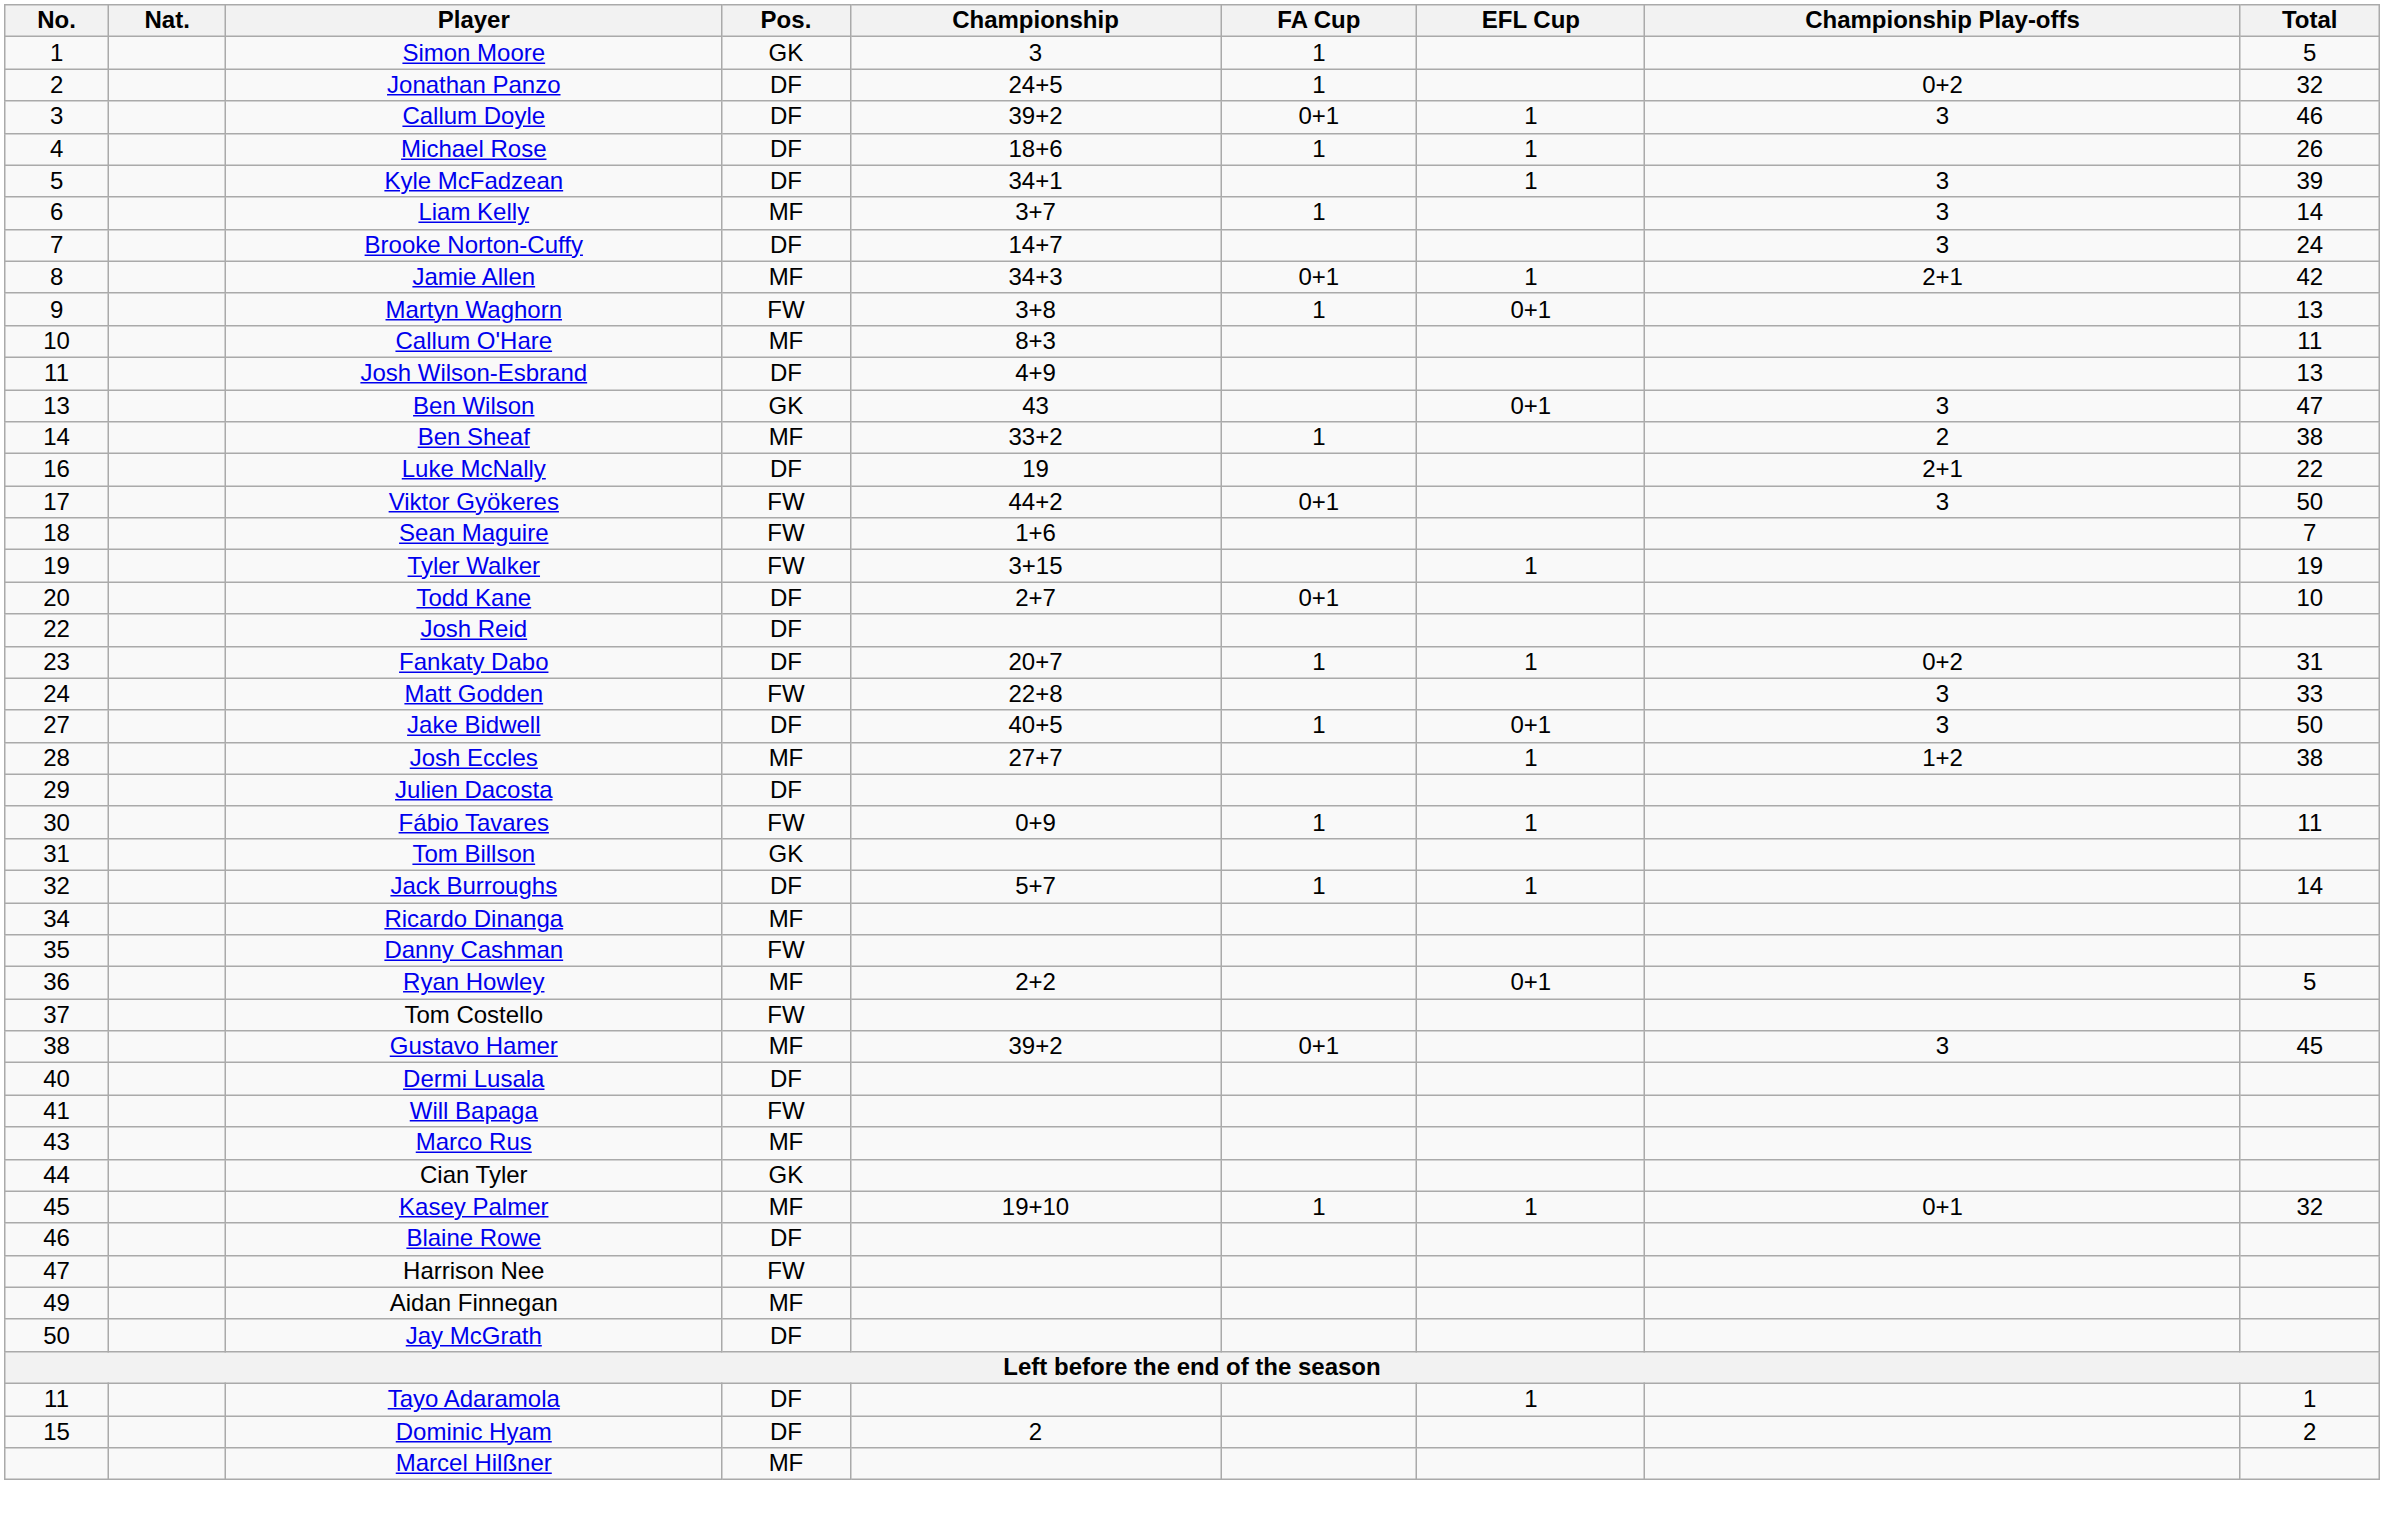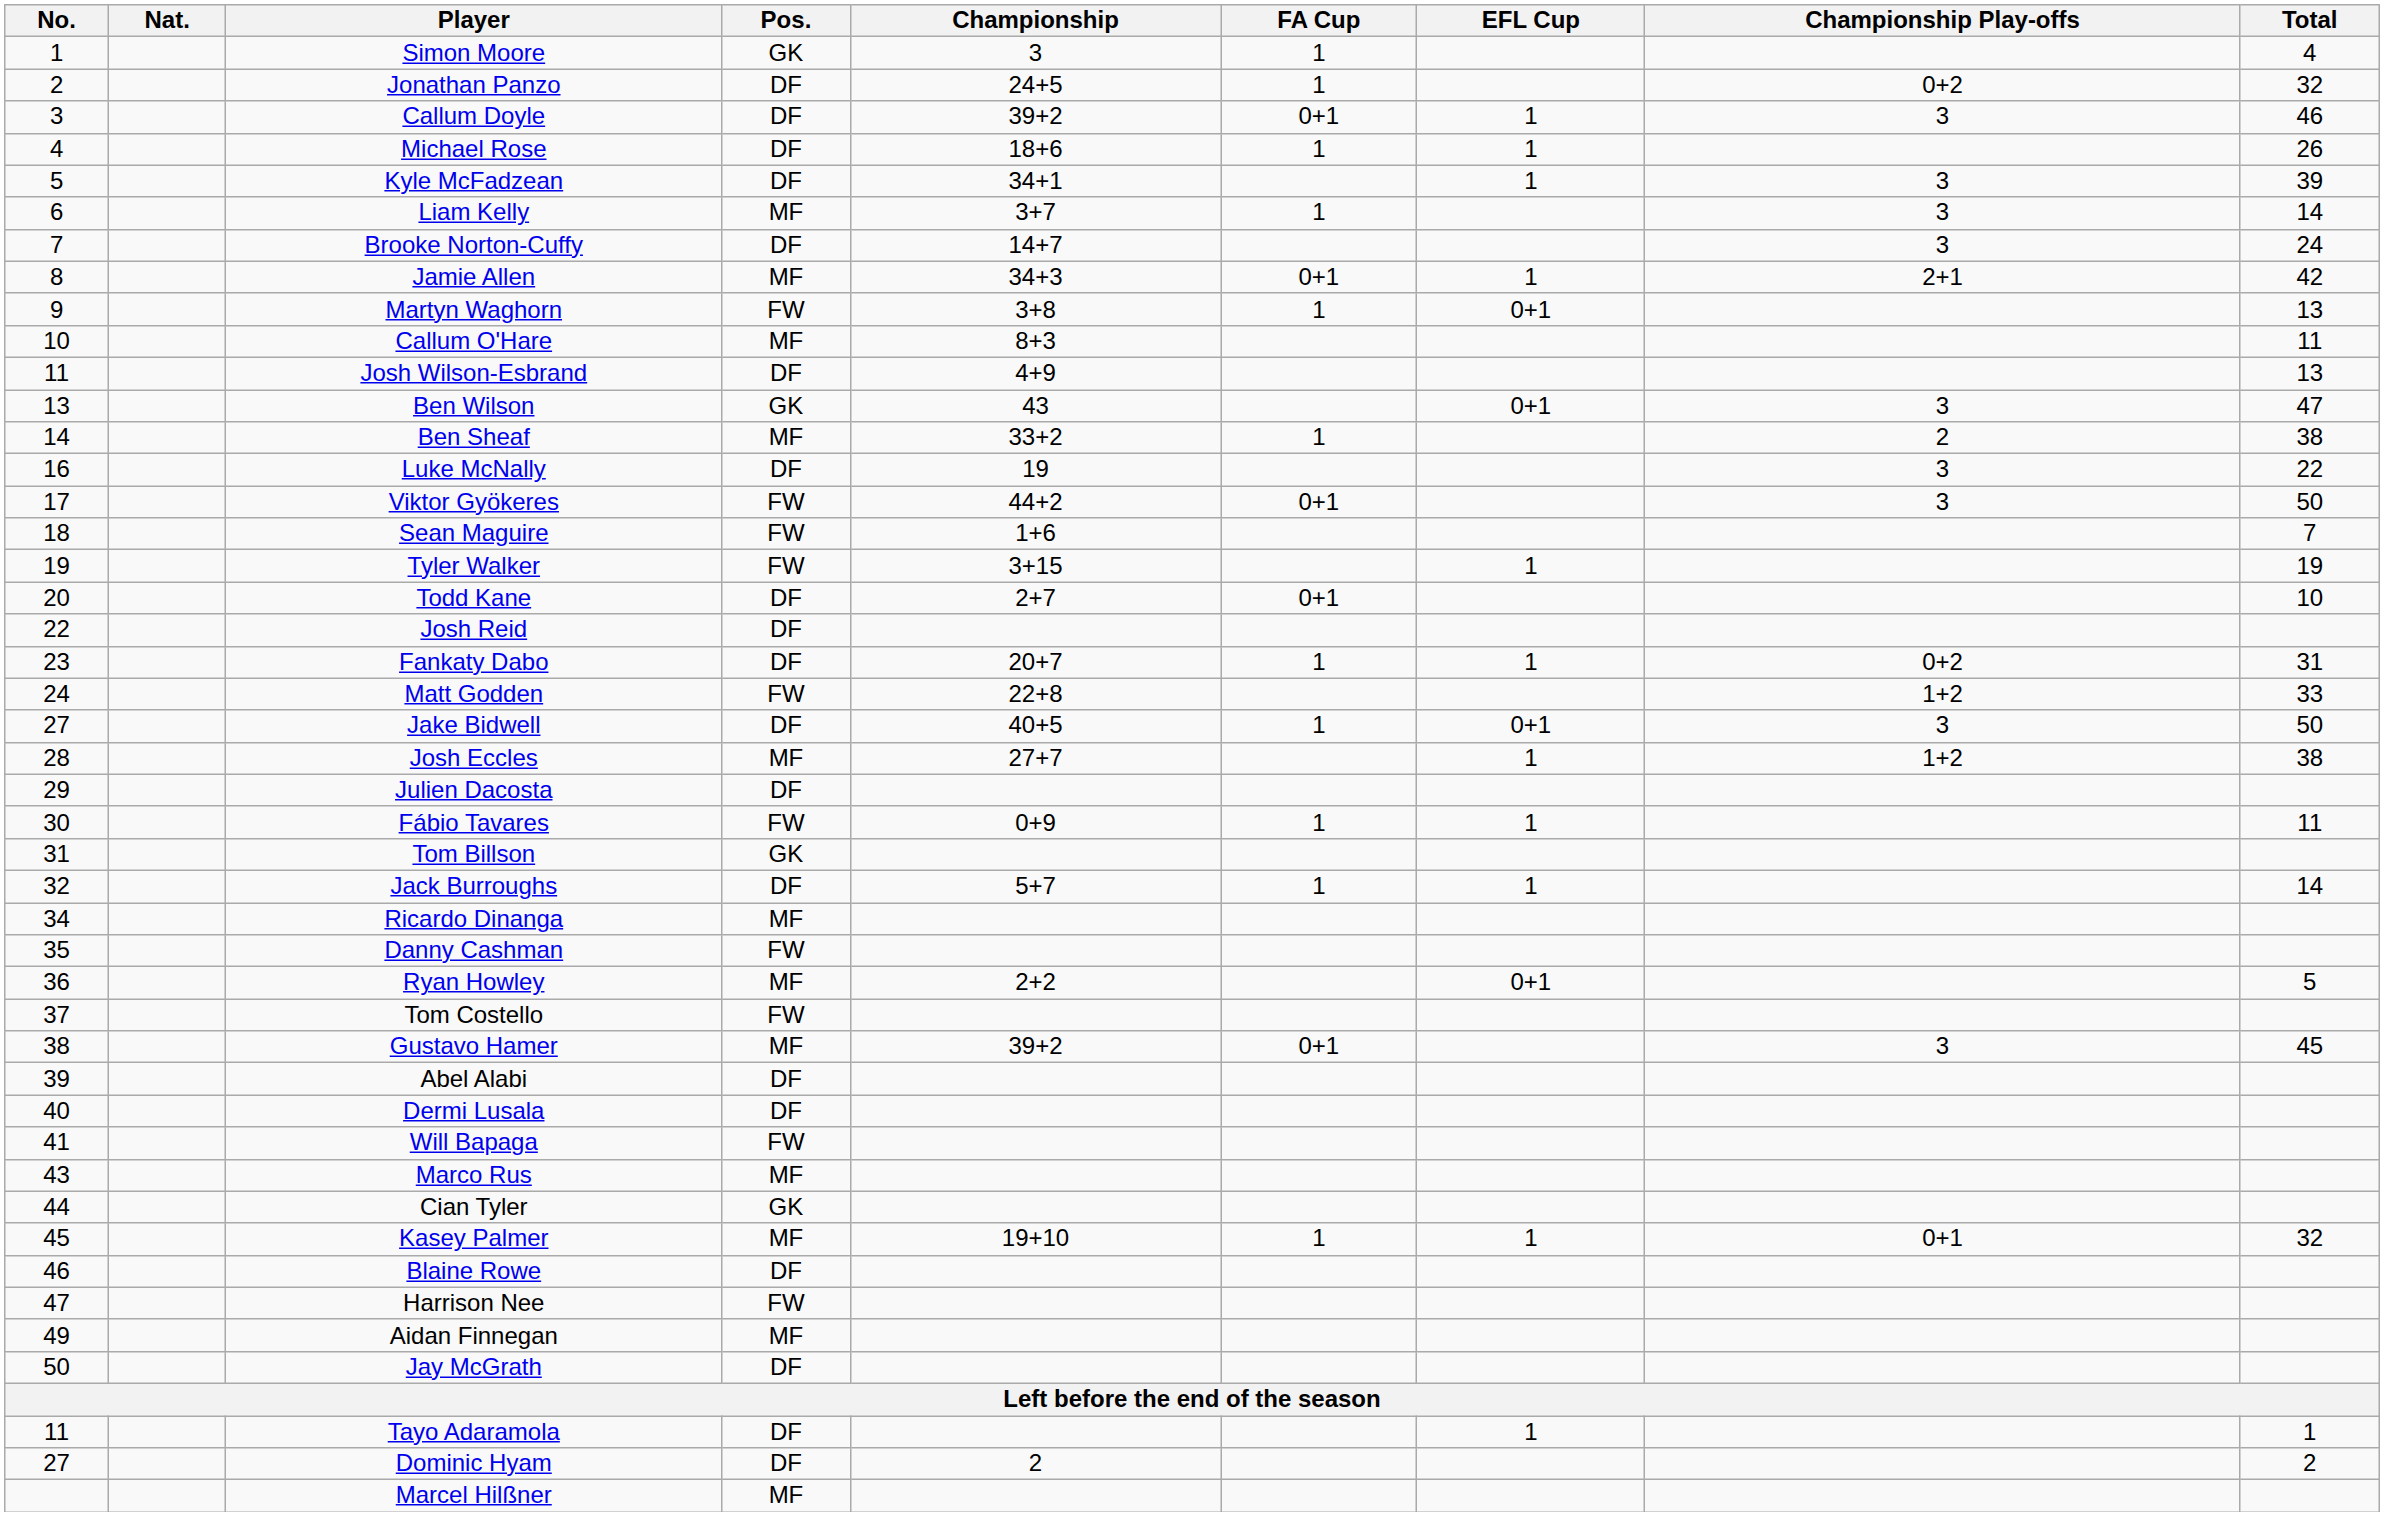 <table class="wikitable sortable alternance" style="font-size:100%; text-align:center; line-height:14px; width:100%;">
 <tr>
 <th>No.</th>
 <th>Nat.</th>
 <th>Player</th>
 <th>Pos.</th>
 <th>Championship</th>
 <th>FA Cup</th>
 <th>EFL Cup</th>
 <th>Championship Play-offs</th>
 <th>Total</th>
 </tr>
 <tr>
 <td>1</td>
 <td></td>
 <td><a href='#'>Simon Moore</a></td>
 <td>GK</td>
 <td>3</td>
 <td>1</td>
 <td></td>
 <td></td>
-<td>5</td>
+<td>4</td>
 </tr>
 <tr>
 <td>2</td>
 <td></td>
 <td><a href='#'>Jonathan Panzo</a></td>
 <td>DF</td>
 <td>24+5</td>
 <td>1</td>
 <td></td>
 <td>0+2</td>
 <td>32</td>
 </tr>
 <tr>
 <td>3</td>
 <td></td>
 <td><a href='#'>Callum Doyle</a></td>
 <td>DF</td>
 <td>39+2</td>
 <td>0+1</td>
 <td>1</td>
 <td>3</td>
 <td>46</td>
 </tr>
 <tr>
 <td>4</td>
 <td></td>
 <td><a href='#'>Michael Rose</a></td>
 <td>DF</td>
 <td>18+6</td>
 <td>1</td>
 <td>1</td>
 <td></td>
 <td>26</td>
 </tr>
 <tr>
 <td>5</td>
 <td></td>
 <td><a href='#'>Kyle McFadzean</a></td>
 <td>DF</td>
 <td>34+1</td>
 <td></td>
 <td>1</td>
 <td>3</td>
 <td>39</td>
 </tr>
 <tr>
 <td>6</td>
 <td></td>
 <td><a href='#'>Liam Kelly</a></td>
 <td>MF</td>
 <td>3+7</td>
 <td>1</td>
 <td></td>
 <td>3</td>
 <td>14</td>
 </tr>
 <tr>
 <td>7</td>
 <td></td>
 <td><a href='#'>Brooke Norton-Cuffy</a></td>
 <td>DF</td>
 <td>14+7</td>
 <td></td>
 <td></td>
 <td>3</td>
 <td>24</td>
 </tr>
 <tr>
 <td>8</td>
 <td></td>
 <td><a href='#'>Jamie Allen</a></td>
 <td>MF</td>
 <td>34+3</td>
 <td>0+1</td>
 <td>1</td>
 <td>2+1</td>
 <td>42</td>
 </tr>
 <tr>
 <td>9</td>
 <td></td>
 <td><a href='#'>Martyn Waghorn</a></td>
 <td>FW</td>
 <td>3+8</td>
 <td>1</td>
 <td>0+1</td>
 <td></td>
 <td>13</td>
 </tr>
 <tr>
 <td>10</td>
 <td></td>
 <td><a href='#'>Callum O'Hare</a></td>
 <td>MF</td>
 <td>8+3</td>
 <td></td>
 <td></td>
 <td></td>
 <td>11</td>
 </tr>
 <tr>
 <td>11</td>
 <td></td>
 <td><a href='#'>Josh Wilson-Esbrand</a></td>
 <td>DF</td>
 <td>4+9</td>
 <td></td>
 <td></td>
 <td></td>
 <td>13</td>
 </tr>
 <tr>
 <td>13</td>
 <td></td>
 <td><a href='#'>Ben Wilson</a></td>
 <td>GK</td>
 <td>43</td>
 <td></td>
 <td>0+1</td>
 <td>3</td>
 <td>47</td>
 </tr>
 <tr>
 <td>14</td>
 <td></td>
 <td><a href='#'>Ben Sheaf</a></td>
 <td>MF</td>
 <td>33+2</td>
 <td>1</td>
 <td></td>
 <td>2</td>
 <td>38</td>
 </tr>
 <tr>
 <td>16</td>
 <td></td>
 <td><a href='#'>Luke McNally</a></td>
 <td>DF</td>
 <td>19</td>
 <td></td>
 <td></td>
-<td>2+1</td>
+<td>3</td>
 <td>22</td>
 </tr>
 <tr>
 <td>17</td>
 <td></td>
 <td><a href='#'>Viktor Gyökeres</a></td>
 <td>FW</td>
 <td>44+2</td>
 <td>0+1</td>
 <td></td>
 <td>3</td>
 <td>50</td>
 </tr>
 <tr>
 <td>18</td>
 <td></td>
 <td><a href='#'>Sean Maguire</a></td>
 <td>FW</td>
 <td>1+6</td>
 <td></td>
 <td></td>
 <td></td>
 <td>7</td>
 </tr>
 <tr>
 <td>19</td>
 <td></td>
 <td><a href='#'>Tyler Walker</a></td>
 <td>FW</td>
 <td>3+15</td>
 <td></td>
 <td>1</td>
 <td></td>
 <td>19</td>
 </tr>
 <tr>
 <td>20</td>
 <td></td>
 <td><a href='#'>Todd Kane</a></td>
 <td>DF</td>
 <td>2+7</td>
 <td>0+1</td>
 <td></td>
 <td></td>
 <td>10</td>
 </tr>
 <tr>
 <td>22</td>
 <td></td>
 <td><a href='#'>Josh Reid</a></td>
 <td>DF</td>
 <td></td>
 <td></td>
 <td></td>
 <td></td>
 <td></td>
 </tr>
 <tr>
 <td>23</td>
 <td></td>
 <td><a href='#'>Fankaty Dabo</a></td>
 <td>DF</td>
 <td>20+7</td>
 <td>1</td>
 <td>1</td>
 <td>0+2</td>
 <td>31</td>
 </tr>
 <tr>
 <td>24</td>
 <td></td>
 <td><a href='#'>Matt Godden</a></td>
 <td>FW</td>
 <td>22+8</td>
 <td></td>
 <td></td>
-<td>3</td>
+<td>1+2</td>
 <td>33</td>
 </tr>
 <tr>
 <td>27</td>
 <td></td>
 <td><a href='#'>Jake Bidwell</a></td>
 <td>DF</td>
 <td>40+5</td>
 <td>1</td>
 <td>0+1</td>
 <td>3</td>
 <td>50</td>
 </tr>
 <tr>
 <td>28</td>
 <td></td>
 <td><a href='#'>Josh Eccles</a></td>
 <td>MF</td>
 <td>27+7</td>
 <td></td>
 <td>1</td>
 <td>1+2</td>
 <td>38</td>
 </tr>
 <tr>
 <td>29</td>
 <td></td>
 <td><a href='#'>Julien Dacosta</a></td>
 <td>DF</td>
 <td></td>
 <td></td>
 <td></td>
 <td></td>
 <td></td>
 </tr>
 <tr>
 <td>30</td>
 <td></td>
 <td><a href='#'>Fábio Tavares</a></td>
 <td>FW</td>
 <td>0+9</td>
 <td>1</td>
 <td>1</td>
 <td></td>
 <td>11</td>
 </tr>
 <tr>
 <td>31</td>
 <td></td>
 <td><a href='#'>Tom Billson</a></td>
 <td>GK</td>
 <td></td>
 <td></td>
 <td></td>
 <td></td>
 <td></td>
 </tr>
 <tr>
 <td>32</td>
 <td></td>
 <td><a href='#'>Jack Burroughs</a></td>
 <td>DF</td>
 <td>5+7</td>
 <td>1</td>
 <td>1</td>
 <td></td>
 <td>14</td>
 </tr>
 <tr>
 <td>34</td>
 <td></td>
 <td><a href='#'>Ricardo Dinanga</a></td>
 <td>MF</td>
 <td></td>
 <td></td>
 <td></td>
 <td></td>
 <td></td>
 </tr>
 <tr>
 <td>35</td>
 <td></td>
 <td><a href='#'>Danny Cashman</a></td>
 <td>FW</td>
 <td></td>
 <td></td>
 <td></td>
 <td></td>
 <td></td>
 </tr>
 <tr>
 <td>36</td>
 <td></td>
 <td><a href='#'>Ryan Howley</a></td>
 <td>MF</td>
 <td>2+2</td>
 <td></td>
 <td>0+1</td>
 <td></td>
 <td>5</td>
 </tr>
 <tr>
 <td>37</td>
 <td></td>
 <td>Tom Costello</td>
 <td>FW</td>
 <td></td>
 <td></td>
 <td></td>
 <td></td>
 <td></td>
 </tr>
 <tr>
 <td>38</td>
 <td></td>
 <td><a href='#'>Gustavo Hamer</a></td>
 <td>MF</td>
 <td>39+2</td>
 <td>0+1</td>
 <td></td>
 <td>3</td>
 <td>45</td>
 </tr>
 <tr>
+<td>39</td>
+<td></td>
+<td>Abel Alabi</td>
+<td>DF</td>
+<td></td>
+<td></td>
+<td></td>
+<td></td>
+<td></td>
+</tr>
+<tr>
 <td>40</td>
 <td></td>
 <td><a href='#'>Dermi Lusala</a></td>
 <td>DF</td>
 <td></td>
 <td></td>
 <td></td>
 <td></td>
 <td></td>
 </tr>
 <tr>
 <td>41</td>
 <td></td>
 <td><a href='#'>Will Bapaga</a></td>
 <td>FW</td>
 <td></td>
 <td></td>
 <td></td>
 <td></td>
 <td></td>
 </tr>
 <tr>
 <td>43</td>
 <td></td>
 <td><a href='#'>Marco Rus</a></td>
 <td>MF</td>
 <td></td>
 <td></td>
 <td></td>
 <td></td>
 <td></td>
 </tr>
 <tr>
 <td>44</td>
 <td></td>
 <td>Cian Tyler</td>
 <td>GK</td>
 <td></td>
 <td></td>
 <td></td>
 <td></td>
 <td></td>
 </tr>
 <tr>
 <td>45</td>
 <td></td>
 <td><a href='#'>Kasey Palmer</a></td>
 <td>MF</td>
 <td>19+10</td>
 <td>1</td>
 <td>1</td>
 <td>0+1</td>
 <td>32</td>
 </tr>
 <tr>
 <td>46</td>
 <td></td>
 <td><a href='#'>Blaine Rowe</a></td>
 <td>DF</td>
 <td></td>
 <td></td>
 <td></td>
 <td></td>
 <td></td>
 </tr>
 <tr>
 <td>47</td>
 <td></td>
 <td>Harrison Nee</td>
 <td>FW</td>
 <td></td>
 <td></td>
 <td></td>
 <td></td>
 <td></td>
 </tr>
 <tr>
 <td>49</td>
 <td></td>
 <td>Aidan Finnegan</td>
 <td>MF</td>
 <td></td>
 <td></td>
 <td></td>
 <td></td>
 <td></td>
 </tr>
 <tr>
 <td>50</td>
 <td></td>
 <td><a href='#'>Jay McGrath</a></td>
 <td>DF</td>
 <td></td>
 <td></td>
 <td></td>
 <td></td>
 <td></td>
 </tr>
 <tr>
 <th colspan="9">Left before the end of the season</th>
 </tr>
 <tr>
 <td>11</td>
 <td></td>
 <td><a href='#'>Tayo Adaramola</a></td>
 <td>DF</td>
 <td></td>
 <td></td>
 <td>1</td>
 <td></td>
 <td>1</td>
 </tr>
 <tr>
-<td>15</td>
+<td>27</td>
 <td></td>
 <td><a href='#'>Dominic Hyam</a></td>
 <td>DF</td>
 <td>2</td>
 <td></td>
 <td></td>
 <td></td>
 <td>2</td>
 </tr>
 <tr>
 <td></td>
 <td></td>
 <td><a href='#'>Marcel Hilßner</a></td>
 <td>MF</td>
 <td></td>
 <td></td>
 <td></td>
 <td></td>
 <td></td>
 </tr>
 </table>
